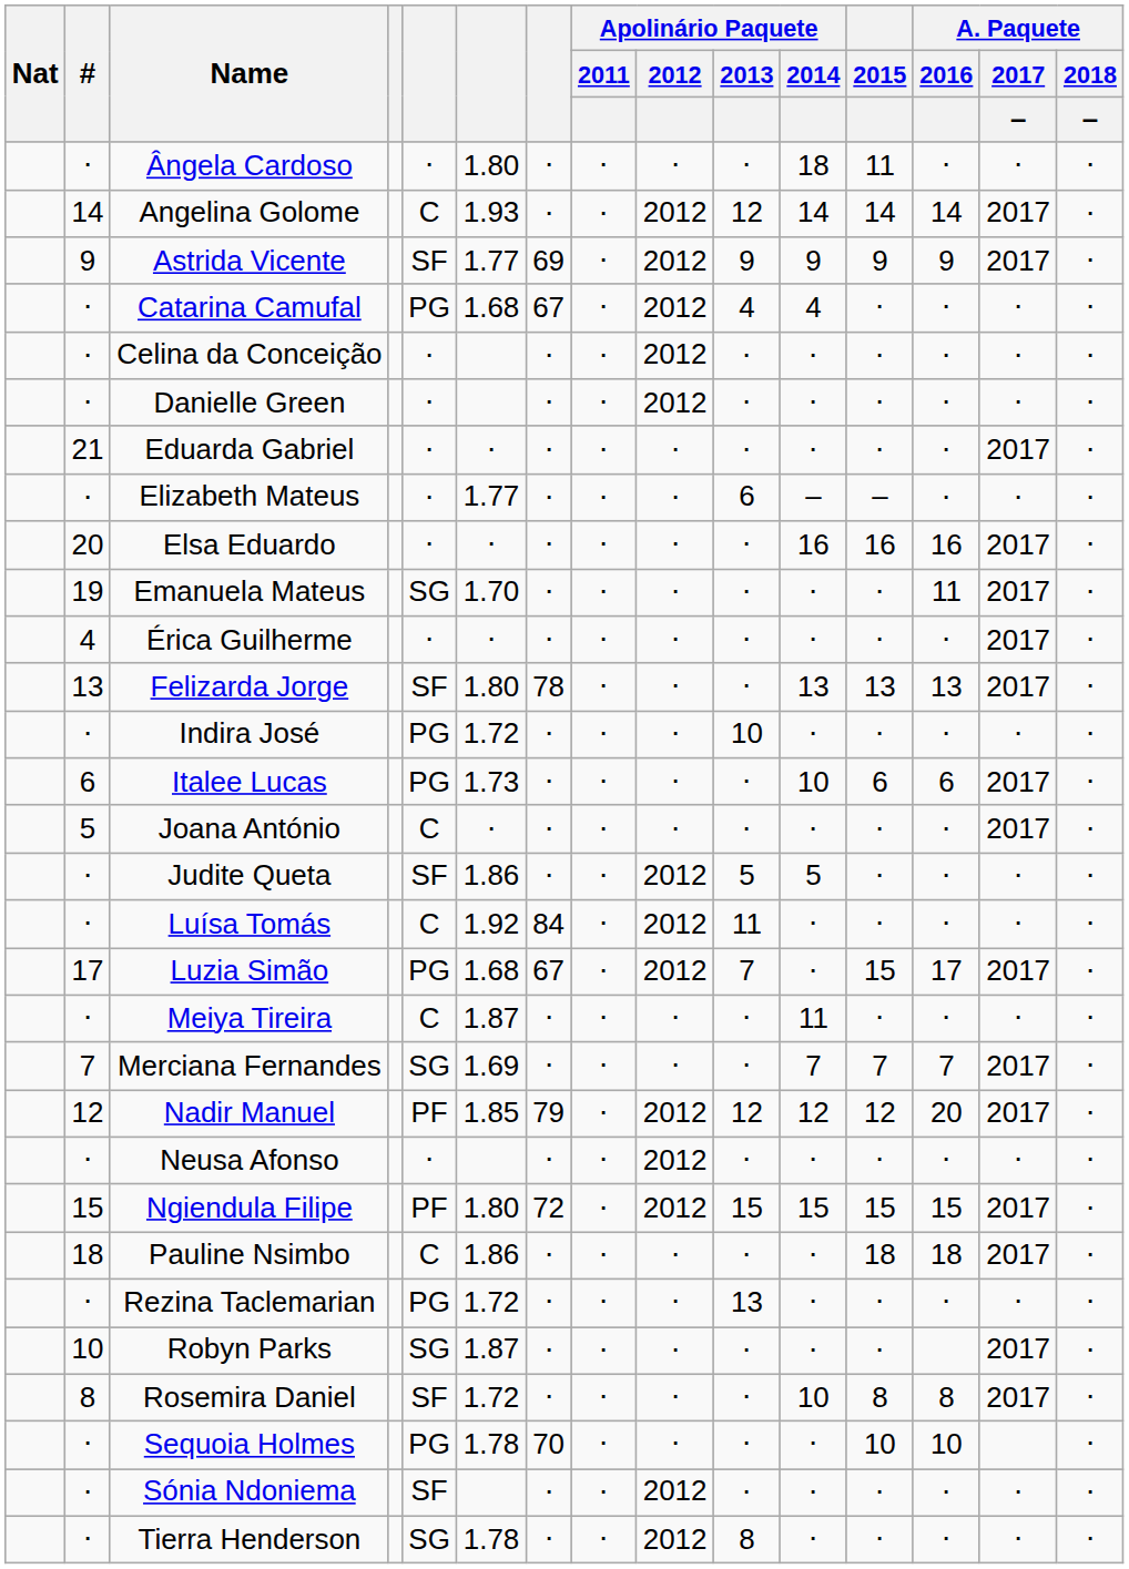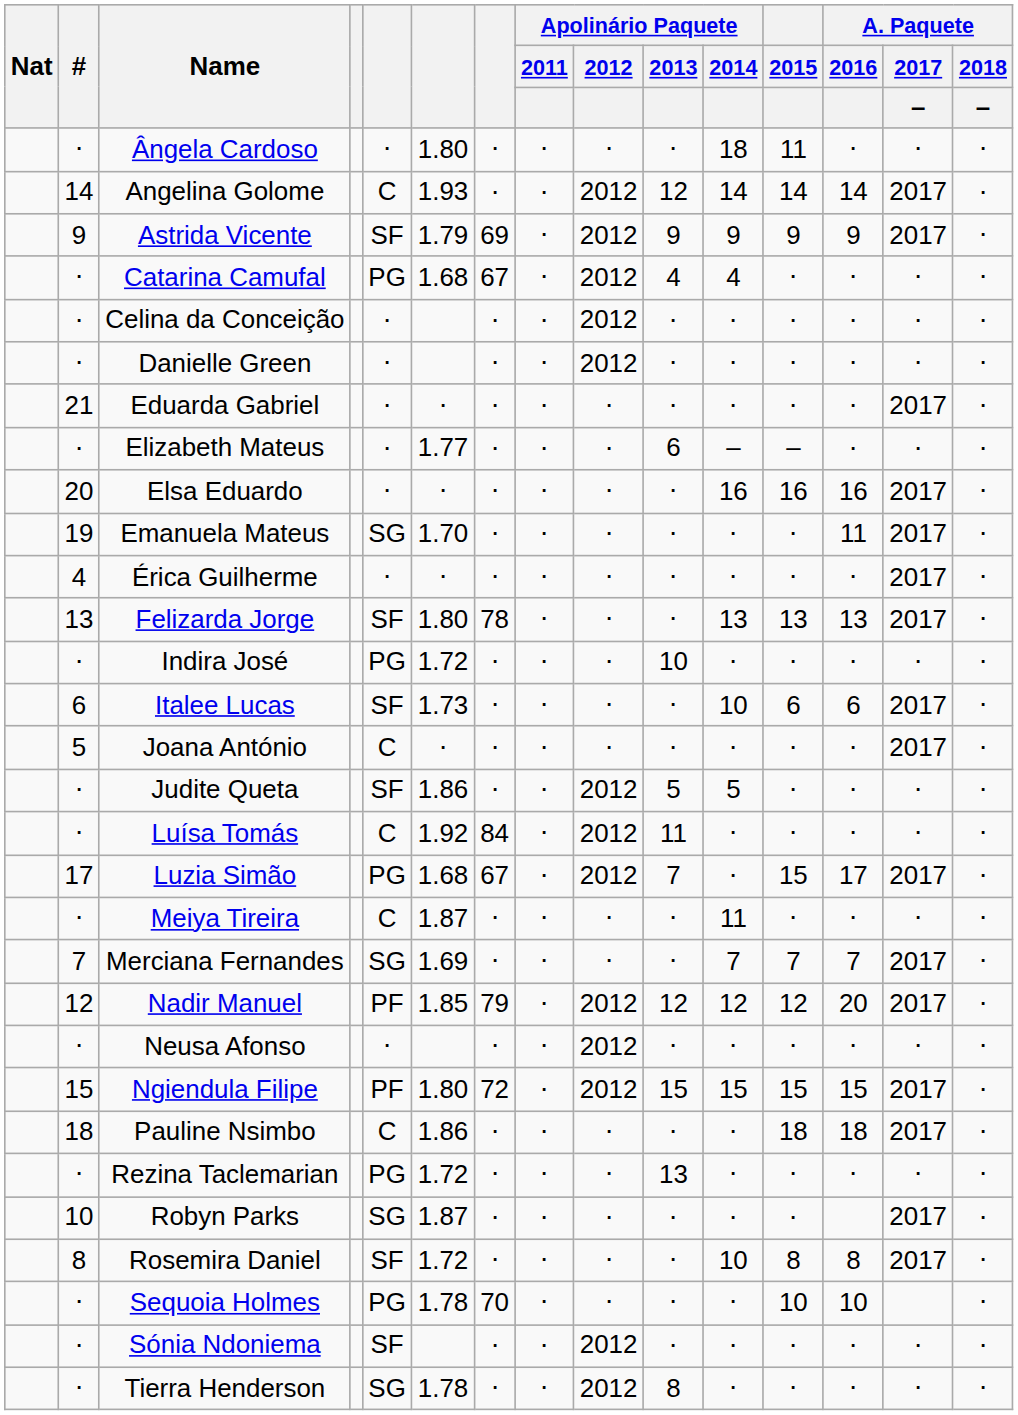 <table class="wikitable plainrowheaders sortable" style="text-align:center">
 <tr>
 <th scope="col" rowspan="3">Nat</th>
 <th scope="col" rowspan="3">#</th>
 <th scope="col" rowspan="3">Name</th>
 <th scope="col" rowspan="3"></th>
 <th scope="col" rowspan="3"></th>
 <th scope="col" rowspan="3"></th>
 <th scope="col" rowspan="3"></th>
 <th colspan="4"><small><a href='#'>Apolinário Paquete</a></small></th>
 <th colspan="1"><small></small></th>
 <th colspan="3"><small><a href='#'>A. Paquete</a></small></th>
 </tr>
 <tr>
 <th colspan="1"><small><a href='#'>2011</a></small></th>
 <th colspan="1"><small><a href='#'>2012</a></small></th>
 <th colspan="1"><small><a href='#'>2013</a></small></th>
 <th colspan="1"><small><a href='#'>2014</a></small></th>
 <th colspan="1"><small><a href='#'>2015</a></small></th>
 <th colspan="1"><small><a href='#'>2016</a></small></th>
 <th colspan="1"><small><a href='#'>2017</a></small></th>
 <th colspan="1"><small><a href='#'>2018</a></small></th>
 </tr>
 <tr>
 <th scope="col" rowspan="1"><small></small></th>
 <th scope="col" rowspan="1"><small></small></th>
 <th scope="col" rowspan="1"><small></small></th>
 <th scope="col" rowspan="1"><small></small></th>
 <th scope="col" rowspan="1"><small></small></th>
 <th scope="col" rowspan="1"><small></small></th>
 <th scope="col" rowspan="1">–</th>
 <th scope="col" rowspan="1">–</th>
 </tr>
 <tr>
 <td></td>
 <td>⋅</td>
 <td data-sort-value="Angela"><a href='#'>Ângela Cardoso</a></td>
 <td></td>
 <td>⋅</td>
 <td>1.80</td>
 <td>⋅</td>
 <td>⋅</td>
 <td>⋅</td>
 <td>⋅</td>
 <td>18</td>
 <td>11</td>
 <td>⋅</td>
 <td>⋅</td>
 <td>⋅</td>
 </tr>
 <tr>
 <td></td>
 <td>14</td>
 <td>Angelina Golome</td>
 <td></td>
 <td>C</td>
 <td>1.93</td>
 <td>⋅</td>
 <td>⋅</td>
 <td>2012</td>
 <td>12</td>
 <td>14</td>
 <td>14</td>
 <td>14</td>
 <td>2017</td>
 <td>⋅</td>
 </tr>
 <tr>
 <td></td>
 <td data-sort-value="09">9</td>
 <td><a href='#'>Astrida Vicente</a></td>
 <td></td>
 <td data-sort-value="3">SF</td>
-<td>1.77</td>
+<td>1.79</td>
 <td>69</td>
 <td>⋅</td>
 <td>2012</td>
 <td data-sort-value="09">9</td>
 <td data-sort-value="09">9</td>
 <td data-sort-value="09">9</td>
 <td data-sort-value="09">9</td>
 <td>2017</td>
 <td>⋅</td>
 </tr>
 <tr>
 <td></td>
 <td>⋅</td>
 <td><a href='#'>Catarina Camufal</a></td>
 <td></td>
 <td data-sort-value="1">PG</td>
 <td>1.68</td>
 <td>67</td>
 <td>⋅</td>
 <td>2012</td>
 <td data-sort-value="04">4</td>
 <td data-sort-value="04">4</td>
 <td>⋅</td>
 <td>⋅</td>
 <td>⋅</td>
 <td>⋅</td>
 </tr>
 <tr>
 <td></td>
 <td>⋅</td>
 <td>Celina da Conceição</td>
 <td></td>
 <td>⋅</td>
 <td></td>
 <td>⋅</td>
 <td>⋅</td>
 <td>2012</td>
 <td>⋅</td>
 <td>⋅</td>
 <td>⋅</td>
 <td>⋅</td>
 <td>⋅</td>
 <td>⋅</td>
 </tr>
 <tr>
 <td></td>
 <td>⋅</td>
 <td>Danielle Green</td>
 <td></td>
 <td>⋅</td>
 <td></td>
 <td>⋅</td>
 <td>⋅</td>
 <td>2012</td>
 <td>⋅</td>
 <td>⋅</td>
 <td>⋅</td>
 <td>⋅</td>
 <td>⋅</td>
 <td>⋅</td>
 </tr>
 <tr>
 <td></td>
 <td>21</td>
 <td>Eduarda Gabriel</td>
 <td></td>
 <td>⋅</td>
 <td>⋅</td>
 <td>⋅</td>
 <td>⋅</td>
 <td>⋅</td>
 <td>⋅</td>
 <td>⋅</td>
 <td>⋅</td>
 <td>⋅</td>
 <td>2017</td>
 <td>⋅</td>
 </tr>
 <tr>
 <td></td>
 <td>⋅</td>
 <td>Elizabeth Mateus</td>
 <td></td>
 <td>⋅</td>
 <td>1.77</td>
 <td>⋅</td>
 <td>⋅</td>
 <td>⋅</td>
 <td data-sort-value="06">6</td>
 <td>–</td>
 <td>–</td>
 <td>⋅</td>
 <td>⋅</td>
 <td>⋅</td>
 </tr>
 <tr>
 <td></td>
 <td>20</td>
 <td>Elsa Eduardo</td>
 <td></td>
 <td>⋅</td>
 <td>⋅</td>
 <td>⋅</td>
 <td>⋅</td>
 <td>⋅</td>
 <td>⋅</td>
 <td>16</td>
 <td>16</td>
 <td>16</td>
 <td>2017</td>
 <td>⋅</td>
 </tr>
 <tr>
 <td></td>
 <td>19</td>
 <td>Emanuela Mateus</td>
 <td></td>
 <td data-sort-value="2">SG</td>
 <td>1.70</td>
 <td>⋅</td>
 <td>⋅</td>
 <td>⋅</td>
 <td>⋅</td>
 <td>⋅</td>
 <td>⋅</td>
 <td>11</td>
 <td>2017</td>
 <td>⋅</td>
 </tr>
 <tr>
 <td></td>
 <td data-sort-value="04">4</td>
 <td data-sort-value="Erica">Érica Guilherme</td>
 <td></td>
 <td>⋅</td>
 <td>⋅</td>
 <td>⋅</td>
 <td>⋅</td>
 <td>⋅</td>
 <td>⋅</td>
 <td>⋅</td>
 <td>⋅</td>
 <td>⋅</td>
 <td>2017</td>
 <td>⋅</td>
 </tr>
 <tr>
 <td></td>
 <td>13</td>
 <td><a href='#'>Felizarda Jorge</a></td>
 <td></td>
 <td data-sort-value="3">SF</td>
 <td>1.80</td>
 <td>78</td>
 <td>⋅</td>
 <td>⋅</td>
 <td>⋅</td>
 <td>13</td>
 <td>13</td>
 <td>13</td>
 <td>2017</td>
 <td>⋅</td>
 </tr>
 <tr>
 <td></td>
 <td>⋅</td>
 <td>Indira José</td>
 <td></td>
 <td data-sort-value="1">PG</td>
 <td>1.72</td>
 <td>⋅</td>
 <td>⋅</td>
 <td>⋅</td>
 <td>10</td>
 <td>⋅</td>
 <td>⋅</td>
 <td>⋅</td>
 <td>⋅</td>
 <td>⋅</td>
 </tr>
 <tr>
 <td></td>
 <td data-sort-value="06">6</td>
 <td><a href='#'>Italee Lucas</a></td>
 <td></td>
-<td data-sort-value="1">PG</td>
+<td data-sort-value="3">SF</td>
 <td>1.73</td>
 <td>⋅</td>
 <td>⋅</td>
 <td>⋅</td>
 <td>⋅</td>
 <td>10</td>
 <td data-sort-value="06">6</td>
 <td data-sort-value="06">6</td>
 <td>2017</td>
 <td>⋅</td>
 </tr>
 <tr>
 <td></td>
 <td data-sort-value="05">5</td>
 <td>Joana António</td>
 <td></td>
 <td>C</td>
 <td>⋅</td>
 <td>⋅</td>
 <td>⋅</td>
 <td>⋅</td>
 <td>⋅</td>
 <td>⋅</td>
 <td>⋅</td>
 <td>⋅</td>
 <td>2017</td>
 <td>⋅</td>
 </tr>
 <tr>
 <td></td>
 <td>⋅</td>
 <td>Judite Queta</td>
 <td></td>
 <td data-sort-value="3">SF</td>
 <td>1.86</td>
 <td>⋅</td>
 <td>⋅</td>
 <td>2012</td>
 <td data-sort-value="05">5</td>
 <td data-sort-value="05">5</td>
 <td>⋅</td>
 <td>⋅</td>
 <td>⋅</td>
 <td>⋅</td>
 </tr>
 <tr>
 <td></td>
 <td>⋅</td>
 <td data-sort-value="Luisa"><a href='#'>Luísa Tomás</a></td>
 <td></td>
 <td>C</td>
 <td>1.92</td>
 <td>84</td>
 <td>⋅</td>
 <td>2012</td>
 <td>11</td>
 <td>⋅</td>
 <td>⋅</td>
 <td>⋅</td>
 <td>⋅</td>
 <td>⋅</td>
 </tr>
 <tr>
 <td></td>
 <td>17</td>
 <td><a href='#'>Luzia Simão</a></td>
 <td></td>
 <td data-sort-value="1">PG</td>
 <td>1.68</td>
 <td>67</td>
 <td>⋅</td>
 <td>2012</td>
 <td data-sort-value="07">7</td>
 <td>⋅</td>
 <td>15</td>
 <td>17</td>
 <td>2017</td>
 <td>⋅</td>
 </tr>
 <tr>
 <td></td>
 <td>⋅</td>
 <td><a href='#'>Meiya Tireira</a></td>
 <td></td>
 <td>C</td>
 <td>1.87</td>
 <td>⋅</td>
 <td>⋅</td>
 <td>⋅</td>
 <td>⋅</td>
 <td>11</td>
 <td>⋅</td>
 <td>⋅</td>
 <td>⋅</td>
 <td>⋅</td>
 </tr>
 <tr>
 <td></td>
 <td data-sort-value="07">7</td>
 <td>Merciana Fernandes</td>
 <td></td>
 <td data-sort-value="2">SG</td>
 <td>1.69</td>
 <td>⋅</td>
 <td>⋅</td>
 <td>⋅</td>
 <td>⋅</td>
 <td data-sort-value="07">7</td>
 <td data-sort-value="07">7</td>
 <td data-sort-value="07">7</td>
 <td>2017</td>
 <td>⋅</td>
 </tr>
 <tr>
 <td></td>
 <td>12</td>
 <td><a href='#'>Nadir Manuel</a></td>
 <td></td>
 <td data-sort-value="4">PF</td>
 <td>1.85</td>
 <td>79</td>
 <td>⋅</td>
 <td>2012</td>
 <td>12</td>
 <td>12</td>
 <td>12</td>
 <td>20</td>
 <td>2017</td>
 <td>⋅</td>
 </tr>
 <tr>
 <td></td>
 <td>⋅</td>
 <td>Neusa Afonso</td>
 <td></td>
 <td>⋅</td>
 <td></td>
 <td>⋅</td>
 <td>⋅</td>
 <td>2012</td>
 <td>⋅</td>
 <td>⋅</td>
 <td>⋅</td>
 <td>⋅</td>
 <td>⋅</td>
 <td>⋅</td>
 </tr>
 <tr>
 <td></td>
 <td>15</td>
 <td><a href='#'>Ngiendula Filipe</a></td>
 <td></td>
 <td data-sort-value="4">PF</td>
 <td>1.80</td>
 <td>72</td>
 <td>⋅</td>
 <td>2012</td>
 <td>15</td>
 <td>15</td>
 <td>15</td>
 <td>15</td>
 <td>2017</td>
 <td>⋅</td>
 </tr>
 <tr>
 <td></td>
 <td>18</td>
 <td>Pauline Nsimbo</td>
 <td></td>
 <td>C</td>
 <td>1.86</td>
 <td>⋅</td>
 <td>⋅</td>
 <td>⋅</td>
 <td>⋅</td>
 <td>⋅</td>
 <td>18</td>
 <td>18</td>
 <td>2017</td>
 <td>⋅</td>
 </tr>
 <tr>
 <td></td>
 <td>⋅</td>
 <td>Rezina Taclemarian</td>
 <td></td>
 <td data-sort-value="1">PG</td>
 <td>1.72</td>
 <td>⋅</td>
 <td>⋅</td>
 <td>⋅</td>
 <td>13</td>
 <td>⋅</td>
 <td>⋅</td>
 <td>⋅</td>
 <td>⋅</td>
 <td>⋅</td>
 </tr>
 <tr>
 <td></td>
 <td>10</td>
 <td>Robyn Parks</td>
 <td></td>
 <td data-sort-value="2">SG</td>
 <td>1.87</td>
 <td>⋅</td>
 <td>⋅</td>
 <td>⋅</td>
 <td>⋅</td>
 <td>⋅</td>
 <td>⋅</td>
 <td data-sort-value="⋅"><a href='#'></a></td>
 <td>2017</td>
 <td>⋅</td>
 </tr>
 <tr>
 <td></td>
 <td data-sort-value="08">8</td>
 <td>Rosemira Daniel</td>
 <td></td>
 <td data-sort-value="3">SF</td>
 <td>1.72</td>
 <td>⋅</td>
 <td>⋅</td>
 <td>⋅</td>
 <td>⋅</td>
 <td>10</td>
 <td data-sort-value="08">8</td>
 <td data-sort-value="08">8</td>
 <td>2017</td>
 <td>⋅</td>
 </tr>
 <tr>
 <td></td>
 <td>⋅</td>
 <td><a href='#'>Sequoia Holmes</a></td>
 <td></td>
 <td data-sort-value="1">PG</td>
 <td>1.78</td>
 <td>70</td>
 <td>⋅</td>
 <td>⋅</td>
 <td>⋅</td>
 <td>⋅</td>
 <td>10</td>
 <td>10</td>
 <td data-sort-value="⋅"><a href='#'></a></td>
 <td>⋅</td>
 </tr>
 <tr>
 <td></td>
 <td>⋅</td>
 <td><a href='#'>Sónia Ndoniema</a></td>
 <td></td>
 <td data-sort-value="3">SF</td>
 <td></td>
 <td>⋅</td>
 <td>⋅</td>
 <td>2012</td>
 <td>⋅</td>
 <td>⋅</td>
 <td>⋅</td>
 <td>⋅</td>
 <td>⋅</td>
 <td>⋅</td>
 </tr>
 <tr>
 <td></td>
 <td>⋅</td>
 <td>Tierra Henderson</td>
 <td></td>
 <td data-sort-value="2">SG</td>
 <td>1.78</td>
 <td>⋅</td>
 <td>⋅</td>
 <td>2012</td>
 <td data-sort-value="08">8</td>
 <td>⋅</td>
 <td>⋅</td>
 <td>⋅</td>
 <td>⋅</td>
 <td>⋅</td>
 </tr>
 </table>
